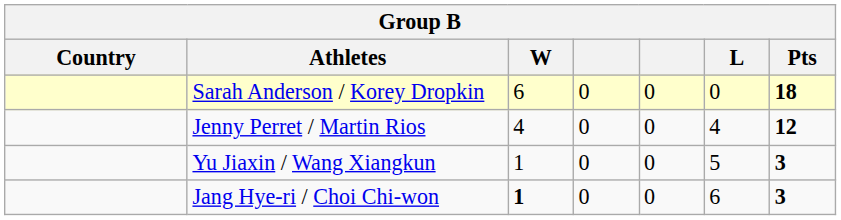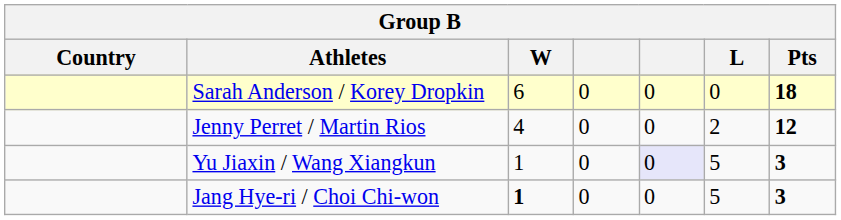 <table class=wikitable>
 <tr>
 <th colspan=7>Group B</th>
 </tr>
 <tr>
 <th width=125>Country</th>
 <th width=225>Athletes</th>
 <th width=40>W</th>
 <th width=40></th>
 <th width=40></th>
 <th width=40>L</th>
 <th width=40>Pts</th>
 </tr>
 <tr bgcolor=#ffffcc>
 <td></td>
 <td><a href='#'>Sarah Anderson</a> / <a href='#'>Korey Dropkin</a></td>
 <td>6</td>
 <td>0</td>
 <td>0</td>
 <td>0</td>
 <td><strong>18</strong></td>
 </tr>
 <tr>
 <td></td>
 <td><a href='#'>Jenny Perret</a> / <a href='#'>Martin Rios</a></td>
 <td>4</td>
 <td>0</td>
 <td>0</td>
-<td>4</td>
+<td>2</td>
 <td><strong>12</strong></td>
 </tr>
 <tr>
 <td></td>
 <td><a href='#'>Yu Jiaxin</a> / <a href='#'>Wang Xiangkun</a></td>
 <td>1</td>
 <td>0</td>
-<td>0</td>
+<td style="background: lavender;">0</td>
 <td>5</td>
 <td><strong>3</strong></td>
 </tr>
 <tr>
 <td></td>
 <td><a href='#'>Jang Hye-ri</a> / <a href='#'>Choi Chi-won</a></td>
 <td><strong>1</strong></td>
 <td>0</td>
 <td>0</td>
-<td>6</td>
+<td>5</td>
 <td><strong>3</strong></td>
 </tr>
 </table>
